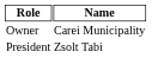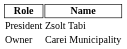 <table class="toccolours">
 <tr>
 <th style="background:#FFFFFF;color:#000000;border:1px solid #000000;">Role</th>
 <th style="background:#FFFFFF;color:#000000;border:1px solid #000000;">Name</th>
 </tr>
 <tr>
+<td>President</td>
+<td> Zsolt Tabi</td>
+</tr>
+<tr>
 <td>Owner</td>
 <td> Carei Municipality</td>
 </tr>
-<tr>
-<td>President</td>
-<td> Zsolt Tabi</td>
-</tr>
 </table>
